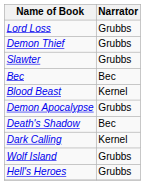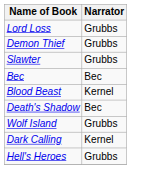 <table class="sortable wikitable" border="1">
 <tr>
 <th>Name of Book</th>
 <th>Narrator</th>
 </tr>
 <tr>
 <td><em><a href='#'>Lord Loss</a></em></td>
 <td>Grubbs</td>
 </tr>
 <tr>
 <td><em><a href='#'>Demon Thief</a></em></td>
 <td>Grubbs</td>
 </tr>
 <tr>
 <td><em><a href='#'>Slawter</a></em></td>
 <td>Grubbs</td>
 </tr>
 <tr>
 <td><a href='#'><em>Bec</em></a></td>
 <td>Bec</td>
 </tr>
 <tr>
 <td><em><a href='#'>Blood Beast</a></em></td>
 <td>Kernel</td>
 </tr>
 <tr>
-<td><em><a href='#'>Demon Apocalypse</a></em></td>
-<td>Grubbs</td>
-</tr>
-<tr>
 <td><a href='#'><em>Death's Shadow</em></a></td>
 <td>Bec</td>
 </tr>
 <tr>
+<td><a href='#'><em>Wolf Island</em></a></td>
+<td>Grubbs</td>
+</tr>
+<tr>
 <td><em><a href='#'>Dark Calling</a></em></td>
 <td>Kernel</td>
-</tr>
-<tr>
-<td><a href='#'><em>Wolf Island</em></a></td>
-<td>Grubbs</td>
 </tr>
 <tr>
 <td><a href='#'><em>Hell's Heroes</em></a></td>
 <td>Grubbs</td>
 </tr>
 <tr>
 </tr>
 </table>
